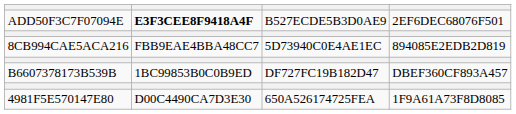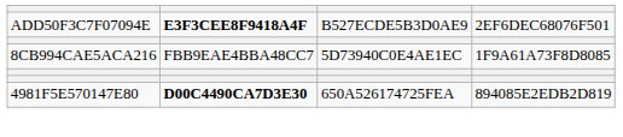 <table class="wikitable" style="margin-left: auto; margin-right:auto; border: none;">
 <tr>
 <th></th>
 <th></th>
 <th></th>
 <th></th>
 </tr>
 <tr>
 <td><span>ADD50F3C7F07094E</span></td>
 <td><strong><span>E3F3CEE8F9418A4F</span></strong></td>
 <td><span>B527ECDE5B3D0AE9</span></td>
 <td><span>2EF6DEC68076F501</span></td>
 </tr>
 <tr>
 <th></th>
 <th></th>
 <th></th>
 <th></th>
 </tr>
 <tr>
 <td><span>8CB994CAE5ACA216</span></td>
 <td><span>FBB9EAE4BBA48CC7</span></td>
 <td><span>5D73940C0E4AE1EC</span></td>
-<td><span>894085E2EDB2D819</span></td>
+<td><span>1F9A61A73F8D8085</span></td>
 </tr>
 <tr>
 <th></th>
 <th></th>
 <th></th>
 <th></th>
-</tr>
-<tr>
-<td><span>B6607378173B539B</span></td>
-<td><span>1BC99853B0C0B9ED</span></td>
-<td><span>DF727FC19B182D47</span></td>
-<td><span>DBEF360CF893A457</span></td>
 </tr>
 <tr>
 <th></th>
 <th></th>
 <th></th>
 <th></th>
 </tr>
 <tr>
 <td><span>4981F5E570147E80</span></td>
-<td><span>D00C4490CA7D3E30</span></td>
+<td><strong><span>D00C4490CA7D3E30</span></strong></td>
 <td><span>650A526174725FEA</span></td>
-<td><span>1F9A61A73F8D8085</span></td>
+<td><span>894085E2EDB2D819</span></td>
 </tr>
 </table>
